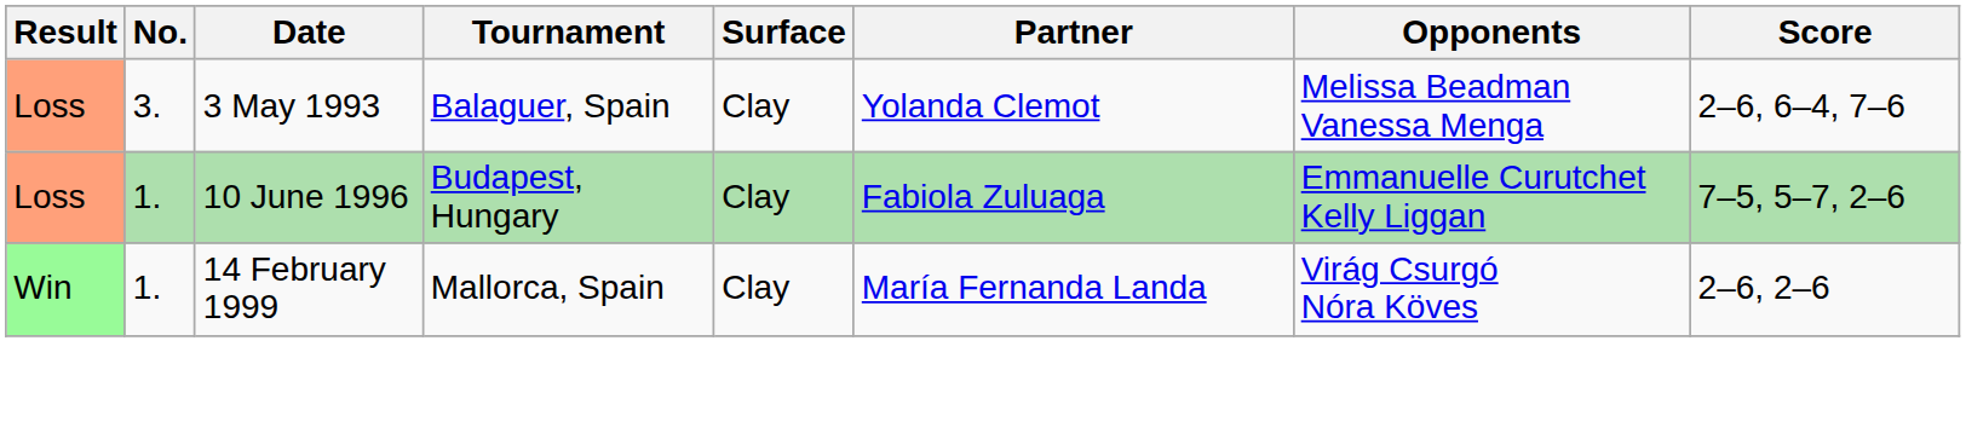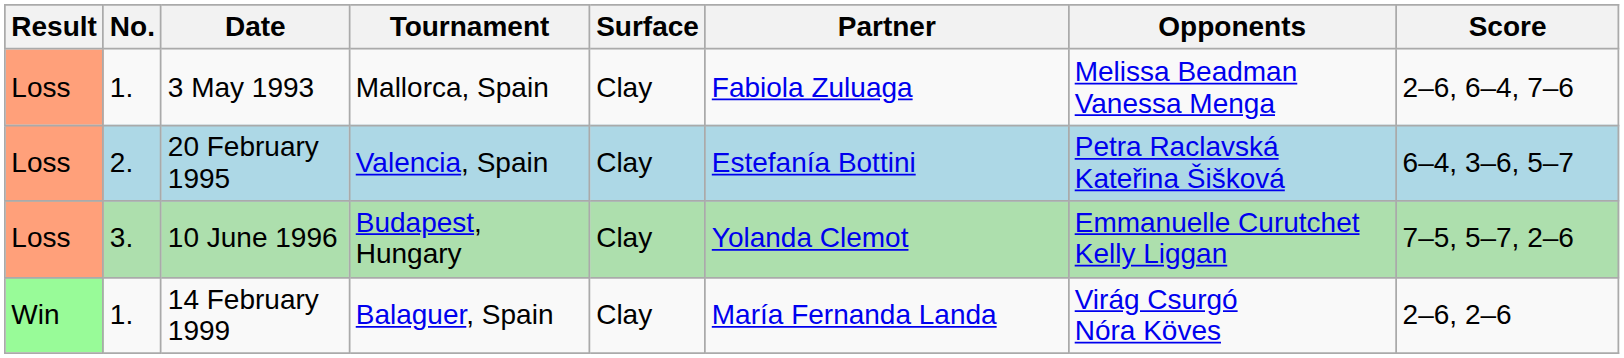 <table class="sortable wikitable">
 <tr>
 <th>Result</th>
 <th>No.</th>
 <th style="width:100px">Date</th>
 <th style="width:130px">Tournament</th>
 <th style="width:50px">Surface</th>
 <th style="width:200px">Partner</th>
 <th style="width:180px">Opponents</th>
 <th style="width:120px" class="unsortable">Score</th>
 </tr>
 <tr>
 <td style="background:#ffa07a;">Loss</td>
-<td>3.</td>
+<td>1.</td>
 <td>3 May 1993</td>
-<td><a href='#'>Balaguer</a>, Spain</td>
+<td>Mallorca, Spain</td>
 <td>Clay</td>
-<td> <a href='#'>Yolanda Clemot</a></td>
+<td> <a href='#'>Fabiola Zuluaga</a></td>
 <td> <a href='#'>Melissa Beadman</a> <br>  <a href='#'>Vanessa Menga</a></td>
 <td>2–6, 6–4, 7–6</td>
 </tr>
+<tr style="background:lightblue;">
+<td style="background:#ffa07a;">Loss</td>
+<td>2.</td>
+<td>20 February 1995</td>
+<td><a href='#'>Valencia</a>, Spain</td>
+<td>Clay</td>
+<td> <a href='#'>Estefanía Bottini</a></td>
+<td> <a href='#'>Petra Raclavská</a> <br>  <a href='#'>Kateřina Šišková</a></td>
+<td>6–4, 3–6, 5–7</td>
+</tr>
 <tr style="background:#addfad;">
 <td style="background:#ffa07a;">Loss</td>
-<td>1.</td>
+<td>3.</td>
 <td>10 June 1996</td>
 <td><a href='#'>Budapest</a>, Hungary</td>
 <td>Clay</td>
-<td> <a href='#'>Fabiola Zuluaga</a></td>
+<td> <a href='#'>Yolanda Clemot</a></td>
 <td> <a href='#'>Emmanuelle Curutchet</a> <br>  <a href='#'>Kelly Liggan</a></td>
 <td>7–5, 5–7, 2–6</td>
 </tr>
 <tr>
 <td style="background:#98fb98;">Win</td>
 <td>1.</td>
 <td>14 February 1999</td>
-<td>Mallorca, Spain</td>
+<td><a href='#'>Balaguer</a>, Spain</td>
 <td>Clay</td>
 <td> <a href='#'>María Fernanda Landa</a></td>
 <td> <a href='#'>Virág Csurgó</a> <br>  <a href='#'>Nóra Köves</a></td>
 <td>2–6, 2–6</td>
 </tr>
 </table>
